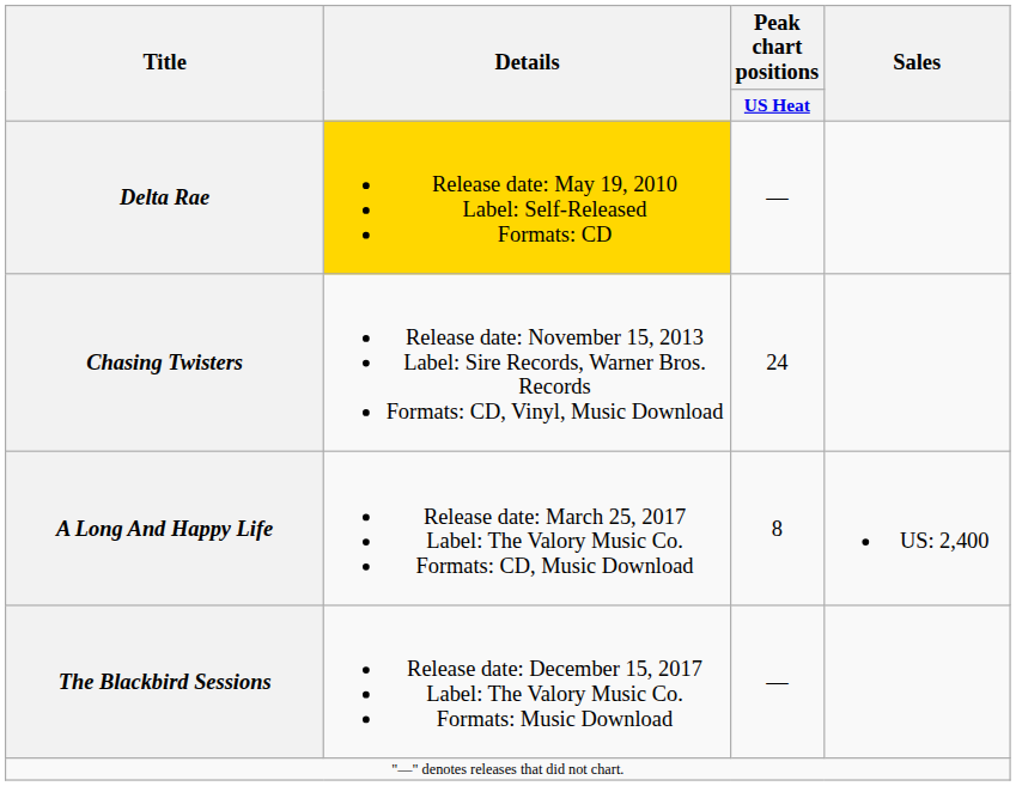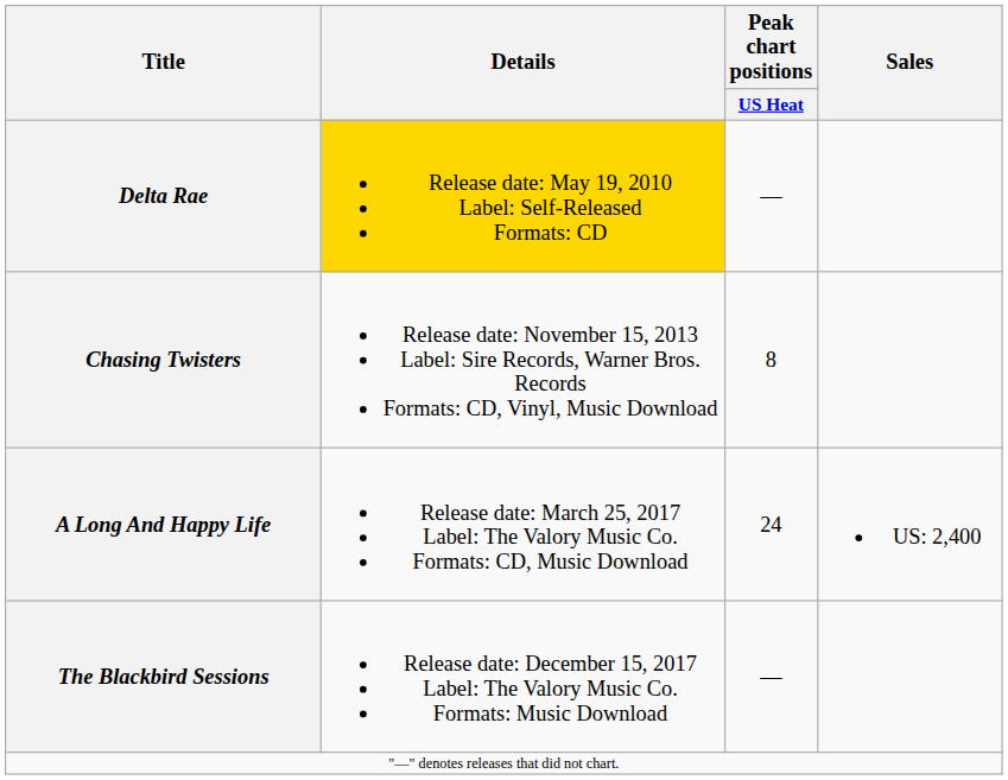 <table class="wikitable plainrowheaders" style="text-align:center;">
 <tr>
 <th rowspan="2" style="width:14em;">Title</th>
 <th rowspan="2" style="width:18em;">Details</th>
 <th colspan="1">Peak chart positions</th>
 <th rowspan="2" style="width:8em;">Sales</th>
 </tr>
 <tr style="font-size:smaller;">
 <th width="35"><a href='#'>US Heat</a><br></th>
 </tr>
 <tr>
 <th scope="row"><em>Delta Rae</em></th>
 <td style="background: gold;"><br><ul><li>Release date: May 19, 2010</li><li>Label: Self-Released</li><li>Formats: CD</li></ul></td>
 <td>—</td>
 <td></td>
 </tr>
 <tr>
 <th scope="row"><em>Chasing Twisters</em></th>
 <td><br><ul><li>Release date: November 15, 2013</li><li>Label: Sire Records, Warner Bros. Records</li><li>Formats: CD, Vinyl, Music Download</li></ul></td>
-<td>24</td>
+<td>8</td>
 <td></td>
 </tr>
 <tr>
 <th scope="row"><em>A Long And Happy Life</em></th>
 <td><br><ul><li>Release date: March 25, 2017</li><li>Label: The Valory Music Co.</li><li>Formats: CD, Music Download</li></ul></td>
-<td>8</td>
+<td>24</td>
 <td><br><ul><li>US: 2,400</li></ul></td>
 </tr>
 <tr>
 <th scope="row"><em>The Blackbird Sessions</em></th>
 <td><br><ul><li>Release date: December 15, 2017</li><li>Label: The Valory Music Co.</li><li>Formats: Music Download</li></ul></td>
 <td>—</td>
 <td></td>
 </tr>
 <tr>
 <td colspan="7" style="font-size:8pt">"—" denotes releases that did not chart.</td>
 </tr>
 </table>
